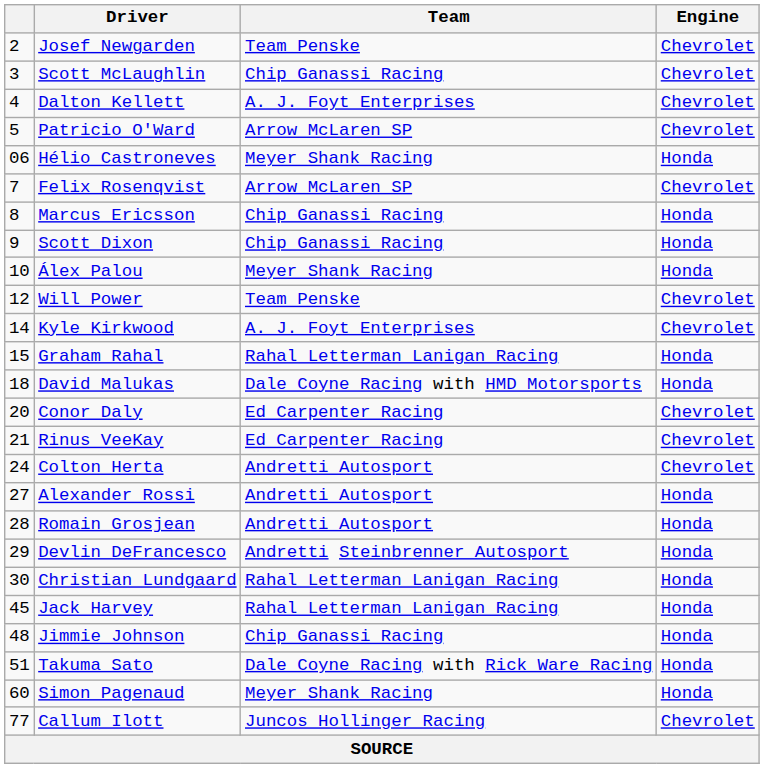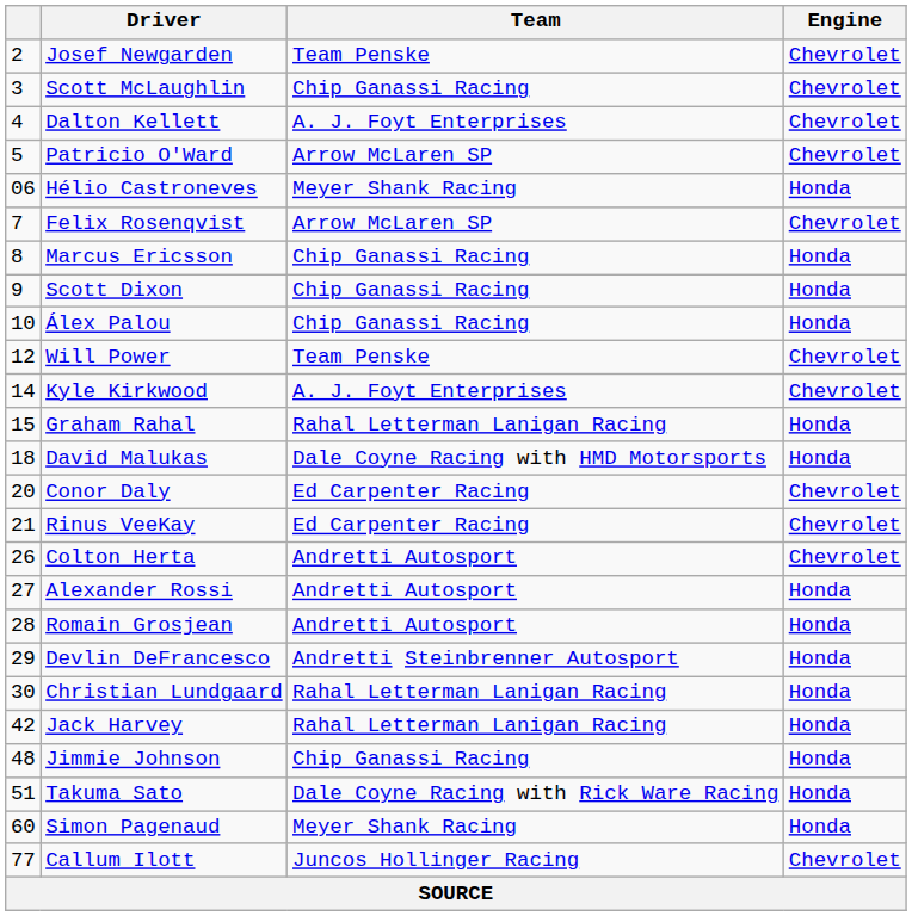 <table class="wikitable" style="font-size: 95%;">
 <tr>
 <th align=center></th>
 <th>Driver</th>
 <th>Team</th>
 <th>Engine</th>
 </tr>
 <tr>
 <td>2</td>
 <td> <a href='#'>Josef Newgarden</a> <strong></strong></td>
 <td><a href='#'>Team Penske</a></td>
 <td><a href='#'>Chevrolet</a></td>
 </tr>
 <tr>
 <td>3</td>
 <td> <a href='#'>Scott McLaughlin</a></td>
 <td><a href='#'>Chip Ganassi Racing</a></td>
 <td><a href='#'>Chevrolet</a></td>
 </tr>
 <tr>
 <td>4</td>
 <td> <a href='#'>Dalton Kellett</a></td>
 <td><a href='#'>A. J. Foyt Enterprises</a></td>
 <td><a href='#'>Chevrolet</a></td>
 </tr>
 <tr>
 <td>5</td>
 <td> <a href='#'>Patricio O'Ward</a></td>
 <td><a href='#'>Arrow McLaren SP</a></td>
 <td><a href='#'>Chevrolet</a></td>
 </tr>
 <tr>
 <td>06</td>
 <td> <a href='#'>Hélio Castroneves</a></td>
 <td><a href='#'>Meyer Shank Racing</a></td>
 <td><a href='#'>Honda</a></td>
 </tr>
 <tr>
 <td>7</td>
 <td> <a href='#'>Felix Rosenqvist</a></td>
 <td><a href='#'>Arrow McLaren SP</a></td>
 <td><a href='#'>Chevrolet</a></td>
 </tr>
 <tr>
 <td>8</td>
 <td> <a href='#'>Marcus Ericsson</a></td>
 <td><a href='#'>Chip Ganassi Racing</a></td>
 <td><a href='#'>Honda</a></td>
 </tr>
 <tr>
 <td>9</td>
 <td> <a href='#'>Scott Dixon</a> <strong></strong></td>
 <td><a href='#'>Chip Ganassi Racing</a></td>
 <td><a href='#'>Honda</a></td>
 </tr>
 <tr>
 <td>10</td>
 <td> <a href='#'>Álex Palou</a></td>
-<td><a href='#'>Meyer Shank Racing</a></td>
+<td><a href='#'>Chip Ganassi Racing</a></td>
 <td><a href='#'>Honda</a></td>
 </tr>
 <tr>
 <td>12</td>
 <td> <a href='#'>Will Power</a> <strong></strong></td>
 <td><a href='#'>Team Penske</a></td>
 <td><a href='#'>Chevrolet</a></td>
 </tr>
 <tr>
 <td>14</td>
 <td> <a href='#'>Kyle Kirkwood</a> <strong></strong></td>
 <td><a href='#'>A. J. Foyt Enterprises</a></td>
 <td><a href='#'>Chevrolet</a></td>
 </tr>
 <tr>
 <td>15</td>
 <td> <a href='#'>Graham Rahal</a></td>
 <td><a href='#'>Rahal Letterman Lanigan Racing</a></td>
 <td><a href='#'>Honda</a></td>
 </tr>
 <tr>
 <td>18</td>
 <td> <a href='#'>David Malukas</a> <strong></strong></td>
 <td><a href='#'>Dale Coyne Racing</a> with <a href='#'>HMD Motorsports</a></td>
 <td><a href='#'>Honda</a></td>
 </tr>
 <tr>
 <td>20</td>
 <td> <a href='#'>Conor Daly</a></td>
 <td><a href='#'>Ed Carpenter Racing</a></td>
 <td><a href='#'>Chevrolet</a></td>
 </tr>
 <tr>
 <td>21</td>
 <td> <a href='#'>Rinus VeeKay</a> <strong></strong></td>
 <td><a href='#'>Ed Carpenter Racing</a></td>
 <td><a href='#'>Chevrolet</a></td>
 </tr>
 <tr>
-<td>24</td>
+<td>26</td>
 <td> <a href='#'>Colton Herta</a> <strong></strong></td>
 <td><a href='#'>Andretti Autosport</a></td>
 <td><a href='#'>Chevrolet</a></td>
 </tr>
 <tr>
 <td>27</td>
 <td> <a href='#'>Alexander Rossi</a></td>
 <td><a href='#'>Andretti Autosport</a></td>
 <td><a href='#'>Honda</a></td>
 </tr>
 <tr>
 <td>28</td>
 <td> <a href='#'>Romain Grosjean</a></td>
 <td><a href='#'>Andretti Autosport</a></td>
 <td><a href='#'>Honda</a></td>
 </tr>
 <tr>
 <td>29</td>
 <td> <a href='#'>Devlin DeFrancesco</a> <strong></strong></td>
 <td><a href='#'>Andretti</a> <a href='#'>Steinbrenner Autosport</a></td>
 <td><a href='#'>Honda</a></td>
 </tr>
 <tr>
 <td>30</td>
 <td> <a href='#'>Christian Lundgaard</a> <strong></strong></td>
 <td><a href='#'>Rahal Letterman Lanigan Racing</a></td>
 <td><a href='#'>Honda</a></td>
 </tr>
 <tr>
-<td>45</td>
+<td>42</td>
 <td> <a href='#'>Jack Harvey</a></td>
 <td><a href='#'>Rahal Letterman Lanigan Racing</a></td>
 <td><a href='#'>Honda</a></td>
 </tr>
 <tr>
 <td>48</td>
 <td> <a href='#'>Jimmie Johnson</a></td>
 <td><a href='#'>Chip Ganassi Racing</a></td>
 <td><a href='#'>Honda</a></td>
 </tr>
 <tr>
 <td>51</td>
 <td> <a href='#'>Takuma Sato</a></td>
 <td><a href='#'>Dale Coyne Racing</a> with <a href='#'>Rick Ware Racing</a></td>
 <td><a href='#'>Honda</a></td>
 </tr>
 <tr>
 <td>60</td>
 <td> <a href='#'>Simon Pagenaud</a> <strong></strong></td>
 <td><a href='#'>Meyer Shank Racing</a></td>
 <td><a href='#'>Honda</a></td>
 </tr>
 <tr>
 <td>77</td>
 <td> <a href='#'>Callum Ilott</a> <strong></strong></td>
 <td><a href='#'>Juncos Hollinger Racing</a></td>
 <td><a href='#'>Chevrolet</a></td>
 </tr>
 <tr>
 <th colspan=4>SOURCE </th>
 </tr>
 </table>
